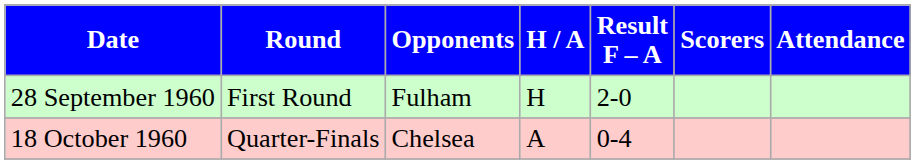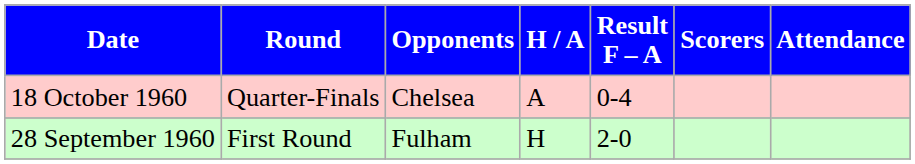 <table class="wikitable">
 <tr>
 <th style="background:#0000FF; color:#FFFFFF; text-align:center;">Date</th>
 <th style="background:#0000FF; color:#FFFFFF; text-align:center;">Round</th>
 <th style="background:#0000FF; color:#FFFFFF; text-align:center;">Opponents</th>
 <th style="background:#0000FF; color:#FFFFFF; text-align:center;">H / A</th>
 <th style="background:#0000FF; color:#FFFFFF; text-align:center;">Result<br>F – A</th>
 <th style="background:#0000FF; color:#FFFFFF; text-align:center;">Scorers</th>
 <th style="background:#0000FF; color:#FFFFFF; text-align:center;">Attendance</th>
 </tr>
+<tr bgcolor="#ffcccc">
+<td>18 October 1960</td>
+<td>Quarter-Finals</td>
+<td>Chelsea</td>
+<td>A</td>
+<td>0-4</td>
+<td></td>
+<td></td>
+</tr>
 <tr bgcolor="#ccffcc">
 <td>28 September 1960</td>
 <td>First Round</td>
 <td>Fulham</td>
 <td>H</td>
 <td>2-0</td>
 <td></td>
 <td></td>
 </tr>
-<tr bgcolor="#ffcccc">
-<td>18 October 1960</td>
-<td>Quarter-Finals</td>
-<td>Chelsea</td>
-<td>A</td>
-<td>0-4</td>
-<td></td>
-<td></td>
-</tr>
 </table>
